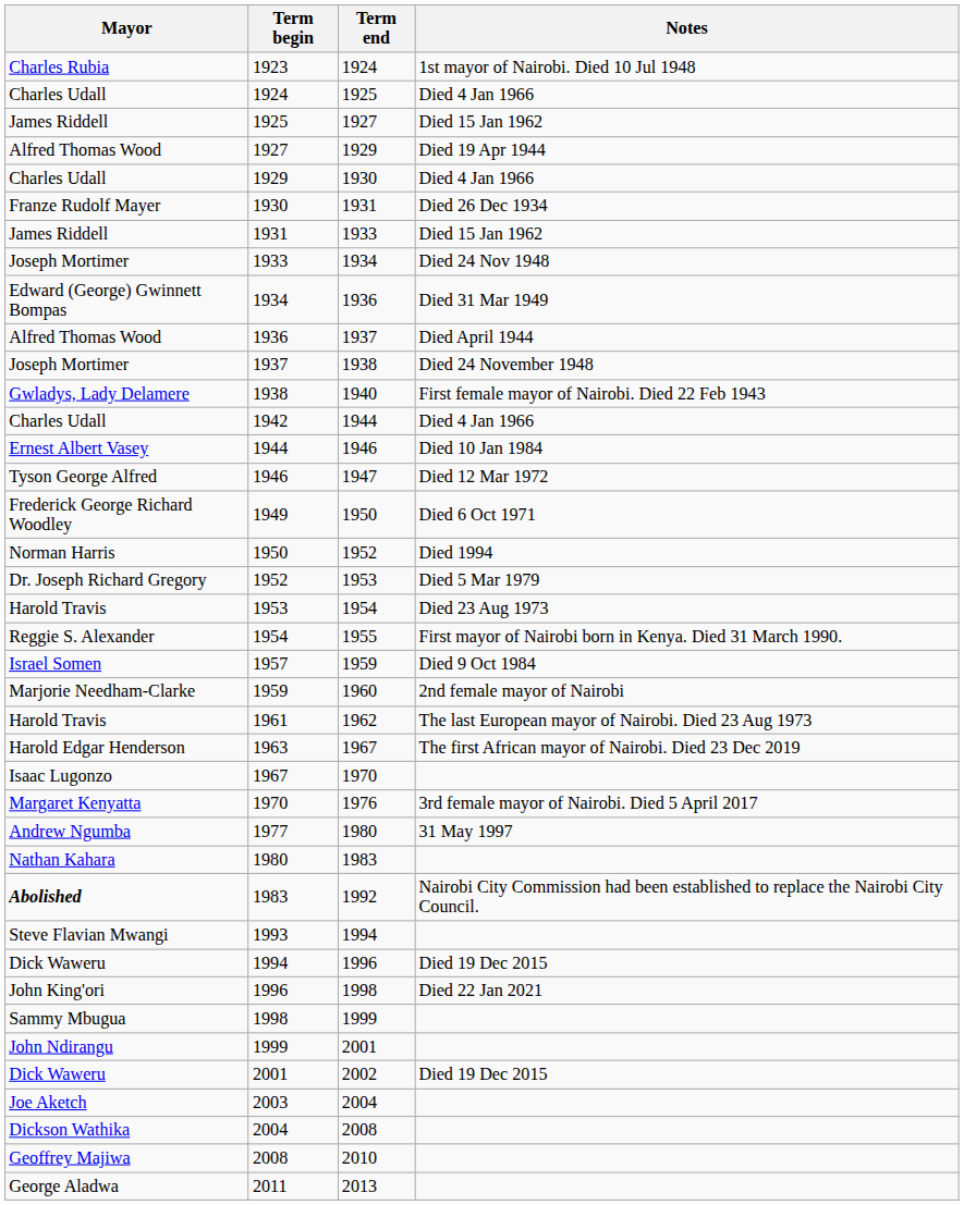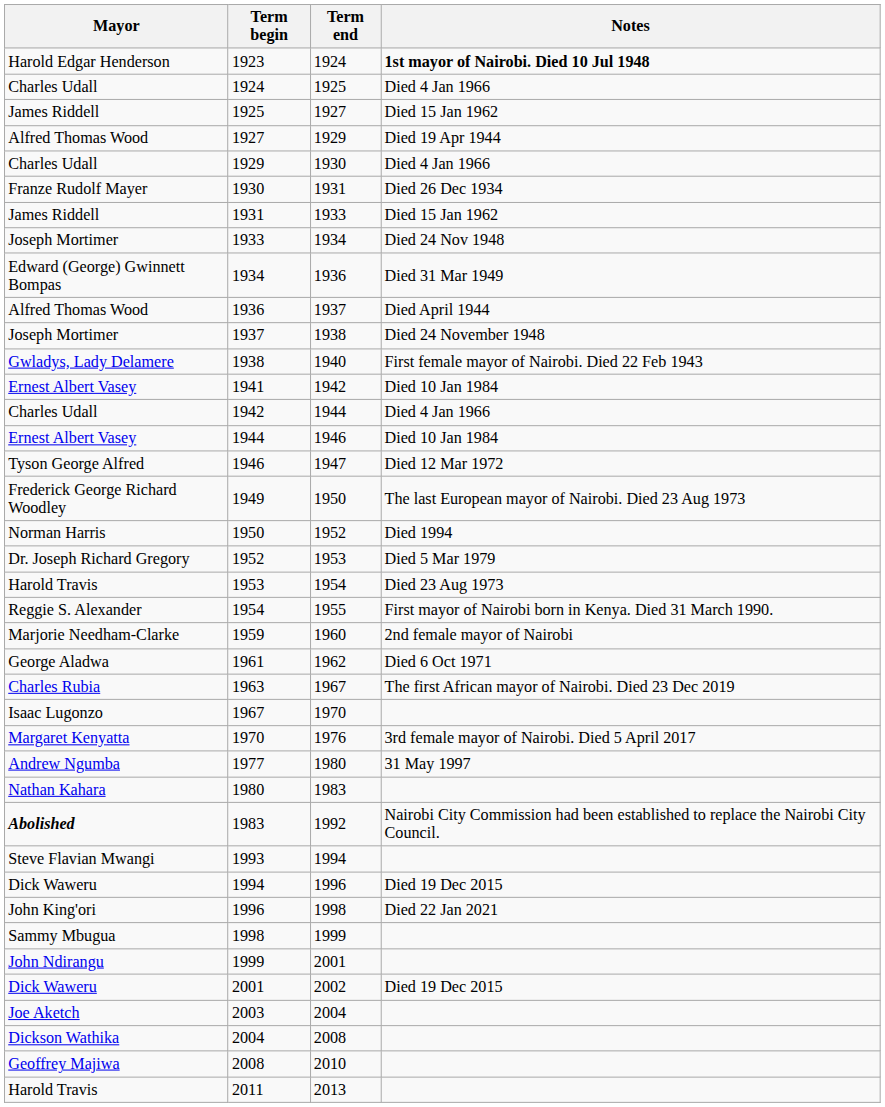 <table class="wikitable">
 <tr>
 <th>Mayor</th>
 <th>Term begin</th>
 <th>Term end</th>
 <th>Notes</th>
 </tr>
 <tr>
-<td><a href='#'>Charles Rubia</a></td>
+<td>Harold Edgar Henderson</td>
 <td>1923</td>
 <td>1924</td>
-<td>1st mayor of Nairobi. Died 10 Jul 1948 </td>
+<td><strong>1st mayor of Nairobi. Died 10 Jul 1948 </strong></td>
 </tr>
 <tr>
 <td>Charles Udall</td>
 <td>1924</td>
 <td>1925</td>
 <td>Died 4 Jan 1966</td>
 </tr>
 <tr>
 <td>James Riddell</td>
 <td>1925</td>
 <td>1927</td>
 <td>Died 15 Jan 1962</td>
 </tr>
 <tr>
 <td>Alfred Thomas Wood</td>
 <td>1927</td>
 <td>1929</td>
 <td>Died 19 Apr 1944</td>
 </tr>
 <tr>
 <td>Charles Udall</td>
 <td>1929</td>
 <td>1930</td>
 <td>Died 4 Jan 1966</td>
 </tr>
 <tr>
 <td>Franze Rudolf Mayer</td>
 <td>1930</td>
 <td>1931</td>
 <td>Died 26 Dec  1934</td>
 </tr>
 <tr>
 <td>James Riddell</td>
 <td>1931</td>
 <td>1933</td>
 <td>Died 15 Jan 1962</td>
 </tr>
 <tr>
 <td>Joseph Mortimer</td>
 <td>1933</td>
 <td>1934</td>
 <td>Died 24 Nov 1948 </td>
 </tr>
 <tr>
 <td>Edward (George) Gwinnett Bompas</td>
 <td>1934</td>
 <td>1936</td>
 <td>Died 31 Mar 1949</td>
 </tr>
 <tr>
 <td>Alfred Thomas Wood</td>
 <td>1936</td>
 <td>1937</td>
 <td>Died April 1944</td>
 </tr>
 <tr>
 <td>Joseph Mortimer</td>
 <td>1937</td>
 <td>1938</td>
 <td>Died 24 November 1948</td>
 </tr>
 <tr>
 <td><a href='#'>Gwladys, Lady Delamere</a></td>
 <td>1938</td>
 <td>1940</td>
 <td>First female mayor of Nairobi. Died 22 Feb 1943</td>
 </tr>
 <tr>
+<td><a href='#'>Ernest Albert Vasey</a></td>
+<td>1941</td>
+<td>1942</td>
+<td>Died 10 Jan 1984</td>
+</tr>
+<tr>
 <td>Charles Udall</td>
 <td>1942</td>
 <td>1944</td>
 <td>Died 4 Jan 1966</td>
 </tr>
 <tr>
 <td><a href='#'>Ernest Albert Vasey</a></td>
 <td>1944</td>
 <td>1946</td>
 <td>Died 10 Jan 1984</td>
 </tr>
 <tr>
 <td>Tyson George Alfred</td>
 <td>1946</td>
 <td>1947</td>
 <td>Died 12 Mar 1972</td>
 </tr>
 <tr>
 <td>Frederick George Richard Woodley</td>
 <td>1949</td>
 <td>1950</td>
-<td>Died 6 Oct 1971</td>
+<td>The last European mayor of Nairobi. Died 23 Aug 1973</td>
 </tr>
 <tr>
 <td>Norman Harris</td>
 <td>1950</td>
 <td>1952</td>
 <td>Died 1994</td>
 </tr>
 <tr>
 <td>Dr. Joseph Richard Gregory</td>
 <td>1952</td>
 <td>1953</td>
 <td>Died 5 Mar 1979</td>
 </tr>
 <tr>
 <td>Harold Travis</td>
 <td>1953</td>
 <td>1954</td>
 <td>Died 23 Aug 1973</td>
 </tr>
 <tr>
 <td>Reggie S. Alexander</td>
 <td>1954</td>
 <td>1955</td>
 <td>First mayor of Nairobi born in Kenya. Died 31 March 1990.</td>
 </tr>
 <tr>
-<td><a href='#'>Israel Somen</a></td>
-<td>1957</td>
-<td>1959</td>
-<td>Died 9 Oct 1984</td>
-</tr>
-<tr>
 <td>Marjorie Needham-Clarke</td>
 <td>1959</td>
 <td>1960</td>
 <td>2nd female mayor of Nairobi</td>
 </tr>
 <tr>
-<td>Harold Travis</td>
+<td>George Aladwa</td>
 <td>1961</td>
 <td>1962</td>
-<td>The last European mayor of Nairobi. Died 23 Aug 1973</td>
+<td>Died 6 Oct 1971</td>
 </tr>
 <tr>
-<td>Harold Edgar Henderson</td>
+<td><a href='#'>Charles Rubia</a></td>
 <td>1963</td>
 <td>1967</td>
 <td>The first African mayor of Nairobi. Died 23 Dec 2019</td>
 </tr>
 <tr>
 <td>Isaac Lugonzo</td>
 <td>1967</td>
 <td>1970</td>
 <td></td>
 </tr>
 <tr>
 <td><a href='#'> Margaret Kenyatta</a></td>
 <td>1970</td>
 <td>1976</td>
 <td>3rd female mayor of Nairobi. Died 5 April 2017</td>
 </tr>
 <tr>
 <td><a href='#'>Andrew Ngumba</a></td>
 <td>1977</td>
 <td>1980</td>
 <td>31 May 1997</td>
 </tr>
 <tr>
 <td><a href='#'>Nathan Kahara</a></td>
 <td>1980</td>
 <td>1983</td>
 <td></td>
 </tr>
 <tr>
 <td><strong><em>Abolished</em></strong></td>
 <td>1983</td>
 <td>1992</td>
 <td>Nairobi City Commission had been established to replace the Nairobi City Council.</td>
 </tr>
 <tr>
 <td>Steve Flavian Mwangi</td>
 <td>1993</td>
 <td>1994</td>
 <td></td>
 </tr>
 <tr>
 <td>Dick Waweru</td>
 <td>1994</td>
 <td>1996</td>
 <td>Died 19 Dec 2015</td>
 </tr>
 <tr>
 <td>John King'ori</td>
 <td>1996</td>
 <td>1998</td>
 <td>Died 22 Jan 2021 </td>
 </tr>
 <tr>
 <td>Sammy Mbugua</td>
 <td>1998</td>
 <td>1999</td>
 <td></td>
 </tr>
 <tr>
 <td><a href='#'>John Ndirangu</a></td>
 <td>1999</td>
 <td>2001</td>
 <td></td>
 </tr>
 <tr>
 <td><a href='#'>Dick Waweru</a></td>
 <td>2001</td>
 <td>2002</td>
 <td>Died 19 Dec 2015</td>
 </tr>
 <tr>
 <td><a href='#'>Joe Aketch</a></td>
 <td>2003</td>
 <td>2004</td>
 <td></td>
 </tr>
 <tr>
 <td><a href='#'>Dickson Wathika</a></td>
 <td>2004</td>
 <td>2008</td>
 <td></td>
 </tr>
 <tr>
 <td><a href='#'>Geoffrey Majiwa</a></td>
 <td>2008</td>
 <td>2010</td>
 <td></td>
 </tr>
 <tr>
-<td>George Aladwa</td>
+<td>Harold Travis</td>
 <td>2011</td>
 <td>2013</td>
 <td></td>
 </tr>
 </table>
